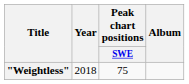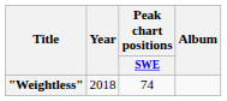 <table class="wikitable plainrowheaders" style="text-align:center;">
 <tr>
 <th scope="col" rowspan="2">Title</th>
 <th scope="col" rowspan="2">Year</th>
 <th scope="col" colspan="1">Peak chart positions</th>
 <th scope="col" rowspan="2">Album</th>
 </tr>
 <tr>
 <th scope="col" style="width:3em;font-size:85%;"><a href='#'>SWE</a><br></th>
 </tr>
 <tr>
 <th scope="row">"Weightless"</th>
 <td>2018</td>
-<td>75</td>
+<td>74</td>
 <td></td>
 </tr>
 </table>
